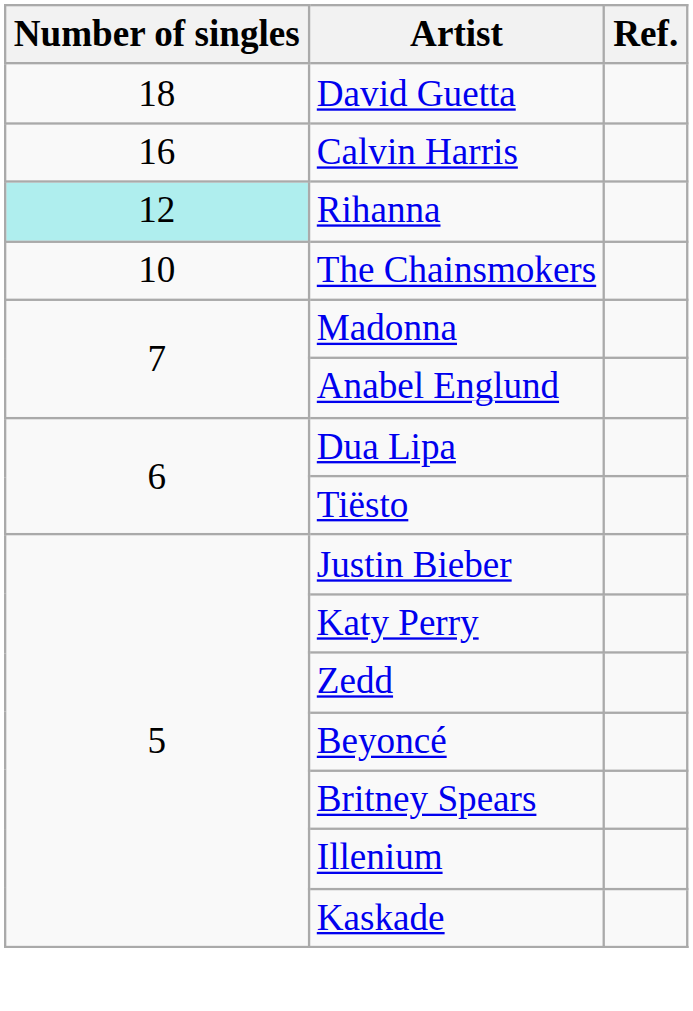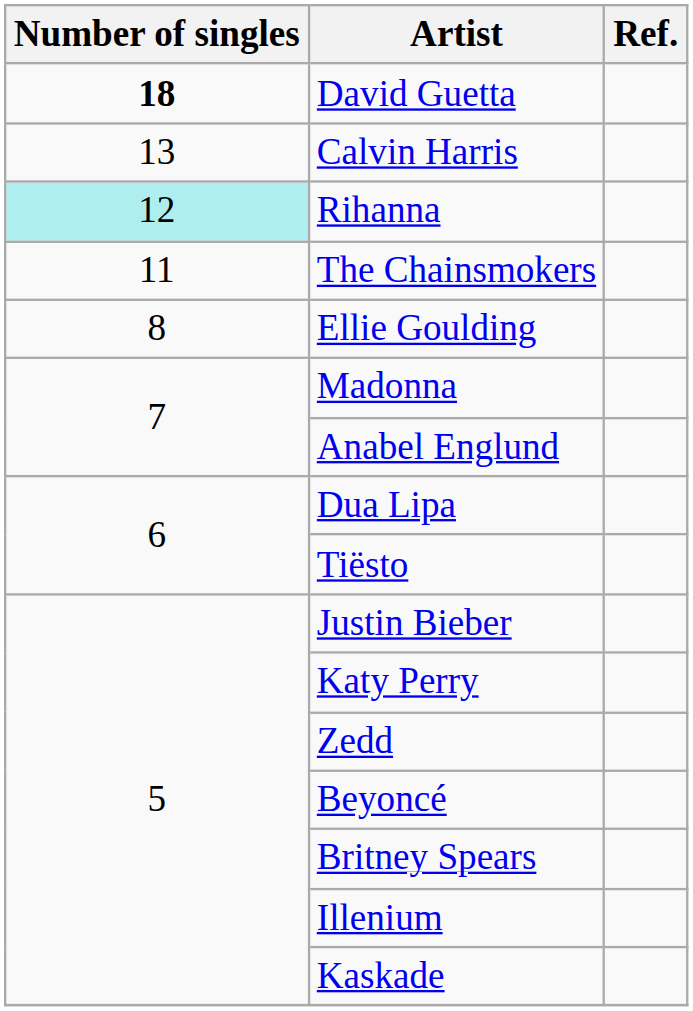 <table class="wikitable">
 <tr>
 <th>Number of singles</th>
 <th>Artist</th>
 <th>Ref.</th>
 </tr>
 <tr>
-<td style="text-align:center;">18</td>
+<td style="text-align:center;"><strong>18</strong></td>
 <td><a href='#'>David Guetta</a></td>
 <td></td>
 </tr>
 <tr>
-<td style="text-align:center;">16</td>
+<td style="text-align:center;">13</td>
 <td><a href='#'>Calvin Harris</a></td>
 <td></td>
 </tr>
 <tr>
 <td style="background: paleturquoise; text-align:center;">12</td>
 <td><a href='#'>Rihanna</a></td>
 <td></td>
 </tr>
 <tr>
-<td style="text-align:center;">10</td>
+<td style="text-align:center;">11</td>
 <td><a href='#'>The Chainsmokers</a></td>
+<td></td>
+</tr>
+<tr>
+<td style="text-align:center;">8</td>
+<td><a href='#'>Ellie Goulding</a></td>
 <td></td>
 </tr>
 <tr>
 <td rowspan="2" style="text-align:center;">7</td>
 <td><a href='#'>Madonna</a></td>
 <td></td>
 </tr>
 <tr>
 <td><a href='#'>Anabel Englund</a></td>
 <td></td>
 </tr>
 <tr>
 <td rowspan="2" style="text-align:center;">6</td>
 <td><a href='#'>Dua Lipa</a></td>
 <td></td>
 </tr>
 <tr>
 <td><a href='#'>Tiësto</a></td>
 <td></td>
 </tr>
 <tr>
 <td rowspan="7" style="text-align:center;">5</td>
 <td><a href='#'>Justin Bieber</a></td>
 <td></td>
 </tr>
 <tr>
 <td><a href='#'>Katy Perry</a></td>
 <td></td>
 </tr>
 <tr>
 <td><a href='#'>Zedd</a></td>
 <td></td>
 </tr>
 <tr>
 <td><a href='#'>Beyoncé</a></td>
 <td></td>
 </tr>
 <tr>
 <td><a href='#'>Britney Spears</a></td>
 <td></td>
 </tr>
 <tr>
 <td><a href='#'>Illenium</a></td>
 <td></td>
 </tr>
 <tr>
 <td><a href='#'>Kaskade</a></td>
 <td></td>
 </tr>
 <tr>
 </tr>
 </table>
